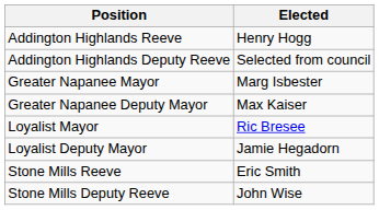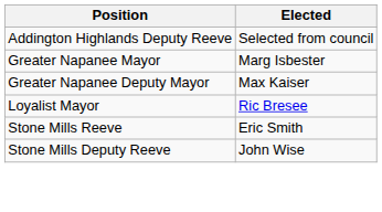 <table class="wikitable">
 <tr>
 <th>Position</th>
 <th>Elected</th>
-</tr>
-<tr>
-<td>Addington Highlands Reeve</td>
-<td>Henry Hogg</td>
 </tr>
 <tr>
 <td>Addington Highlands Deputy Reeve</td>
 <td>Selected from council</td>
 </tr>
 <tr>
 <td>Greater Napanee Mayor</td>
 <td>Marg Isbester</td>
 </tr>
 <tr>
 <td>Greater Napanee Deputy Mayor</td>
 <td>Max Kaiser</td>
 </tr>
 <tr>
 <td>Loyalist Mayor</td>
 <td><a href='#'>Ric Bresee</a></td>
 </tr>
 <tr>
-<td>Loyalist Deputy Mayor</td>
-<td>Jamie Hegadorn</td>
-</tr>
-<tr>
 <td>Stone Mills Reeve</td>
 <td>Eric Smith</td>
 </tr>
 <tr>
 <td>Stone Mills Deputy Reeve</td>
 <td>John Wise</td>
 </tr>
 </table>
